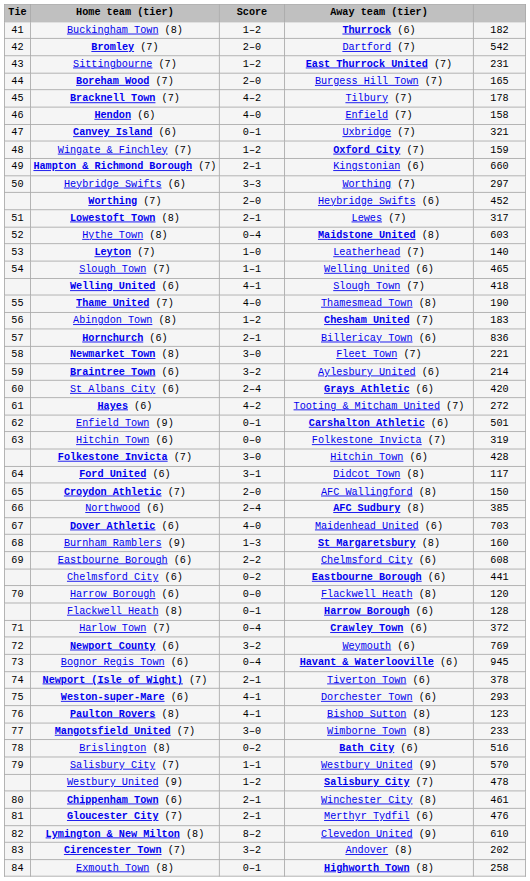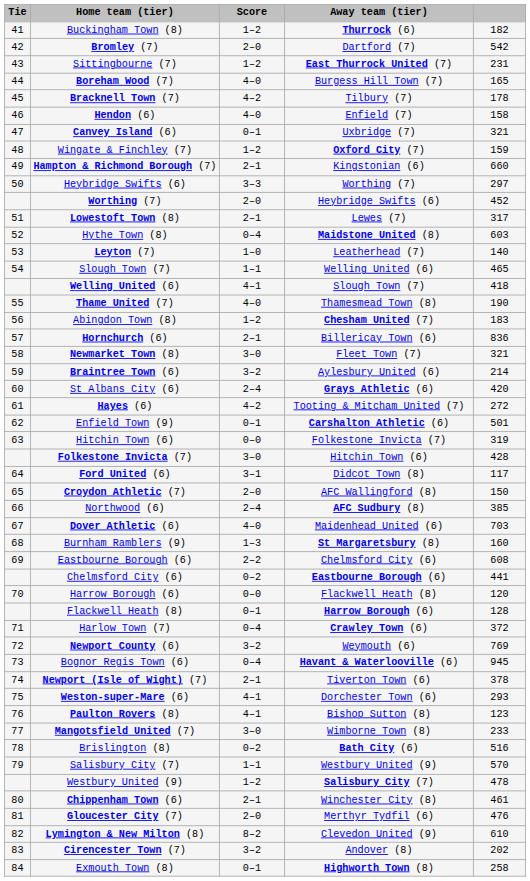 <table class="wikitable" style="width: 600px; background:WhiteSmoke; text-align:center; font-size:90%">
 <tr>
 <td scope="col" style="width:  5.00%; background:silver;"><strong>Tie</strong></td>
 <td scope="col" style="width: 36.25%; background:silver;"><strong>Home team (tier)</strong></td>
 <td scope="col" style="width: 12.50%; background:silver;"><strong>Score</strong></td>
 <td scope="col" style="width: 36.25%; background:silver;"><strong>Away team (tier)</strong></td>
 <td scope="col" style="width: 10.00%; background:silver;"><strong></strong></td>
 </tr>
 <tr>
 <td>41</td>
 <td><a href='#'>Buckingham Town</a> (8)</td>
 <td>1–2</td>
 <td><strong><a href='#'>Thurrock</a></strong> (6)</td>
 <td>182</td>
 </tr>
 <tr>
 <td>42</td>
 <td><strong><a href='#'>Bromley</a></strong> (7)</td>
 <td>2–0</td>
 <td><a href='#'>Dartford</a> (7)</td>
 <td>542</td>
 </tr>
 <tr>
 <td>43</td>
 <td><a href='#'>Sittingbourne</a> (7)</td>
 <td>1–2</td>
 <td><strong><a href='#'>East Thurrock United</a></strong> (7)</td>
 <td>231</td>
 </tr>
 <tr>
 <td>44</td>
 <td><strong><a href='#'>Boreham Wood</a></strong> (7)</td>
-<td>2–0</td>
+<td>4–0</td>
 <td><a href='#'>Burgess Hill Town</a> (7)</td>
 <td>165</td>
 </tr>
 <tr>
 <td>45</td>
 <td><strong><a href='#'>Bracknell Town</a></strong> (7)</td>
 <td>4–2</td>
 <td><a href='#'>Tilbury</a> (7)</td>
 <td>178</td>
 </tr>
 <tr>
 <td>46</td>
 <td><strong><a href='#'>Hendon</a></strong> (6)</td>
 <td>4–0</td>
 <td><a href='#'>Enfield</a> (7)</td>
 <td>158</td>
 </tr>
 <tr>
 <td>47</td>
 <td><strong><a href='#'>Canvey Island</a></strong> (6)</td>
 <td>0–1</td>
 <td><a href='#'>Uxbridge</a> (7)</td>
 <td>321</td>
 </tr>
 <tr>
 <td>48</td>
 <td><a href='#'>Wingate & Finchley</a> (7)</td>
 <td>1–2</td>
 <td><strong><a href='#'>Oxford City</a></strong> (7)</td>
 <td>159</td>
 </tr>
 <tr>
 <td>49</td>
 <td><strong><a href='#'>Hampton & Richmond Borough</a></strong> (7)</td>
 <td>2–1</td>
 <td><a href='#'>Kingstonian</a> (6)</td>
 <td>660</td>
 </tr>
 <tr>
 <td>50</td>
 <td><a href='#'>Heybridge Swifts</a> (6)</td>
 <td>3–3</td>
 <td><a href='#'>Worthing</a> (7)</td>
 <td>297</td>
 </tr>
 <tr>
 <td><em></em></td>
 <td><strong><a href='#'>Worthing</a></strong> (7)</td>
 <td>2–0</td>
 <td><a href='#'>Heybridge Swifts</a> (6)</td>
 <td>452</td>
 </tr>
 <tr>
 <td>51</td>
 <td><strong><a href='#'>Lowestoft Town</a></strong> (8)</td>
 <td>2–1</td>
 <td><a href='#'>Lewes</a> (7)</td>
 <td>317</td>
 </tr>
 <tr>
 <td>52</td>
 <td><a href='#'>Hythe Town</a> (8)</td>
 <td>0–4</td>
 <td><strong><a href='#'>Maidstone United</a></strong> (8)</td>
 <td>603</td>
 </tr>
 <tr>
 <td>53</td>
 <td><strong><a href='#'>Leyton</a></strong> (7)</td>
 <td>1–0</td>
 <td><a href='#'>Leatherhead</a> (7)</td>
 <td>140</td>
 </tr>
 <tr>
 <td>54</td>
 <td><a href='#'>Slough Town</a> (7)</td>
 <td>1–1</td>
 <td><a href='#'>Welling United</a> (6)</td>
 <td>465</td>
 </tr>
 <tr>
 <td><em></em></td>
 <td><strong><a href='#'>Welling United</a></strong> (6)</td>
 <td>4–1</td>
 <td><a href='#'>Slough Town</a> (7)</td>
 <td>418</td>
 </tr>
 <tr>
 <td>55</td>
 <td><strong><a href='#'>Thame United</a></strong> (7)</td>
 <td>4–0</td>
 <td><a href='#'>Thamesmead Town</a> (8)</td>
 <td>190</td>
 </tr>
 <tr>
 <td>56</td>
 <td><a href='#'>Abingdon Town</a> (8)</td>
 <td>1–2</td>
 <td><strong><a href='#'>Chesham United</a></strong> (7)</td>
 <td>183</td>
 </tr>
 <tr>
 <td>57</td>
 <td><strong><a href='#'>Hornchurch</a></strong> (6)</td>
 <td>2–1</td>
 <td><a href='#'>Billericay Town</a> (6)</td>
 <td>836</td>
 </tr>
 <tr>
 <td>58</td>
 <td><strong><a href='#'>Newmarket Town</a></strong> (8)</td>
 <td>3–0</td>
 <td><a href='#'>Fleet Town</a> (7)</td>
-<td>221</td>
+<td>321</td>
 </tr>
 <tr>
 <td>59</td>
 <td><strong><a href='#'>Braintree Town</a></strong> (6)</td>
 <td>3–2</td>
 <td><a href='#'>Aylesbury United</a> (6)</td>
 <td>214</td>
 </tr>
 <tr>
 <td>60</td>
 <td><a href='#'>St Albans City</a> (6)</td>
 <td>2–4</td>
 <td><strong><a href='#'>Grays Athletic</a></strong> (6)</td>
 <td>420</td>
 </tr>
 <tr>
 <td>61</td>
 <td><strong><a href='#'>Hayes</a></strong> (6)</td>
 <td>4–2</td>
 <td><a href='#'>Tooting & Mitcham United</a> (7)</td>
 <td>272</td>
 </tr>
 <tr>
 <td>62</td>
 <td><a href='#'>Enfield Town</a> (9)</td>
 <td>0–1</td>
 <td><strong><a href='#'>Carshalton Athletic</a></strong> (6)</td>
 <td>501</td>
 </tr>
 <tr>
 <td>63</td>
 <td><a href='#'>Hitchin Town</a> (6)</td>
 <td>0–0</td>
 <td><a href='#'>Folkestone Invicta</a> (7)</td>
 <td>319</td>
 </tr>
 <tr>
 <td><em></em></td>
 <td><strong><a href='#'>Folkestone Invicta</a></strong> (7)</td>
 <td>3–0</td>
 <td><a href='#'>Hitchin Town</a> (6)</td>
 <td>428</td>
 </tr>
 <tr>
 <td>64</td>
 <td><strong><a href='#'>Ford United</a></strong> (6)</td>
 <td>3–1</td>
 <td><a href='#'>Didcot Town</a> (8)</td>
 <td>117</td>
 </tr>
 <tr>
 <td>65</td>
 <td><strong><a href='#'>Croydon Athletic</a></strong> (7)</td>
 <td>2–0</td>
 <td><a href='#'>AFC Wallingford</a> (8)</td>
 <td>150</td>
 </tr>
 <tr>
 <td>66</td>
 <td><a href='#'>Northwood</a> (6)</td>
 <td>2–4</td>
 <td><strong><a href='#'>AFC Sudbury</a></strong> (8)</td>
 <td>385</td>
 </tr>
 <tr>
 <td>67</td>
 <td><strong><a href='#'>Dover Athletic</a></strong> (6)</td>
 <td>4–0</td>
 <td><a href='#'>Maidenhead United</a> (6)</td>
 <td>703</td>
 </tr>
 <tr>
 <td>68</td>
 <td><a href='#'>Burnham Ramblers</a> (9)</td>
 <td>1–3</td>
 <td><strong><a href='#'>St Margaretsbury</a></strong> (8)</td>
 <td>160</td>
 </tr>
 <tr>
 <td>69</td>
 <td><a href='#'>Eastbourne Borough</a> (6)</td>
 <td>2–2</td>
 <td><a href='#'>Chelmsford City</a> (6)</td>
 <td>608</td>
 </tr>
 <tr>
 <td><em></em></td>
 <td><a href='#'>Chelmsford City</a> (6)</td>
 <td>0–2</td>
 <td><strong><a href='#'>Eastbourne Borough</a></strong> (6)</td>
 <td>441</td>
 </tr>
 <tr>
 <td>70</td>
 <td><a href='#'>Harrow Borough</a> (6)</td>
 <td>0–0</td>
 <td><a href='#'>Flackwell Heath</a> (8)</td>
 <td>120</td>
 </tr>
 <tr>
 <td><em></em></td>
 <td><a href='#'>Flackwell Heath</a> (8)</td>
 <td>0–1</td>
 <td><strong><a href='#'>Harrow Borough</a></strong> (6)</td>
 <td>128</td>
 </tr>
 <tr>
 <td>71</td>
 <td><a href='#'>Harlow Town</a> (7)</td>
 <td>0–4</td>
 <td><strong><a href='#'>Crawley Town</a></strong> (6)</td>
 <td>372</td>
 </tr>
 <tr>
 <td>72</td>
 <td><strong><a href='#'>Newport County</a></strong> (6)</td>
 <td>3–2</td>
 <td><a href='#'>Weymouth</a> (6)</td>
 <td>769</td>
 </tr>
 <tr>
 <td>73</td>
 <td><a href='#'>Bognor Regis Town</a> (6)</td>
 <td>0–4</td>
 <td><strong><a href='#'>Havant & Waterlooville</a></strong> (6)</td>
 <td>945</td>
 </tr>
 <tr>
 <td>74</td>
 <td><strong><a href='#'>Newport (Isle of Wight)</a></strong> (7)</td>
 <td>2–1</td>
 <td><a href='#'>Tiverton Town</a> (6)</td>
 <td>378</td>
 </tr>
 <tr>
 <td>75</td>
 <td><strong><a href='#'>Weston-super-Mare</a></strong> (6)</td>
 <td>4–1</td>
 <td><a href='#'>Dorchester Town</a> (6)</td>
 <td>293</td>
 </tr>
 <tr>
 <td>76</td>
 <td><strong><a href='#'>Paulton Rovers</a></strong> (8)</td>
 <td>4–1</td>
 <td><a href='#'>Bishop Sutton</a> (8)</td>
 <td>123</td>
 </tr>
 <tr>
 <td>77</td>
 <td><strong><a href='#'>Mangotsfield United</a></strong> (7)</td>
 <td>3–0</td>
 <td><a href='#'>Wimborne Town</a> (8)</td>
 <td>233</td>
 </tr>
 <tr>
 <td>78</td>
 <td><a href='#'>Brislington</a> (8)</td>
 <td>0–2</td>
 <td><strong><a href='#'>Bath City</a></strong> (6)</td>
 <td>516</td>
 </tr>
 <tr>
 <td>79</td>
 <td><a href='#'>Salisbury City</a> (7)</td>
 <td>1–1</td>
 <td><a href='#'>Westbury United</a> (9)</td>
 <td>570</td>
 </tr>
 <tr>
 <td><em></em></td>
 <td><a href='#'>Westbury United</a> (9)</td>
 <td>1–2</td>
 <td><strong><a href='#'>Salisbury City</a></strong> (7)</td>
 <td>478</td>
 </tr>
 <tr>
 <td>80</td>
 <td><strong><a href='#'>Chippenham Town</a></strong> (6)</td>
 <td>2–1</td>
 <td><a href='#'>Winchester City</a> (8)</td>
 <td>461</td>
 </tr>
 <tr>
 <td>81</td>
 <td><strong><a href='#'>Gloucester City</a></strong> (7)</td>
-<td>2–1</td>
+<td>2–0</td>
 <td><a href='#'>Merthyr Tydfil</a> (6)</td>
 <td>476</td>
 </tr>
 <tr>
 <td>82</td>
 <td><strong><a href='#'>Lymington & New Milton</a></strong> (8)</td>
 <td>8–2</td>
 <td><a href='#'>Clevedon United</a> (9)</td>
 <td>610</td>
 </tr>
 <tr>
 <td>83</td>
 <td><strong><a href='#'>Cirencester Town</a></strong> (7)</td>
 <td>3–2</td>
 <td><a href='#'>Andover</a> (8)</td>
 <td>202</td>
 </tr>
 <tr>
 <td>84</td>
 <td><a href='#'>Exmouth Town</a> (8)</td>
 <td>0–1</td>
 <td><strong><a href='#'>Highworth Town</a></strong> (8)</td>
 <td>258</td>
 </tr>
 </table>
